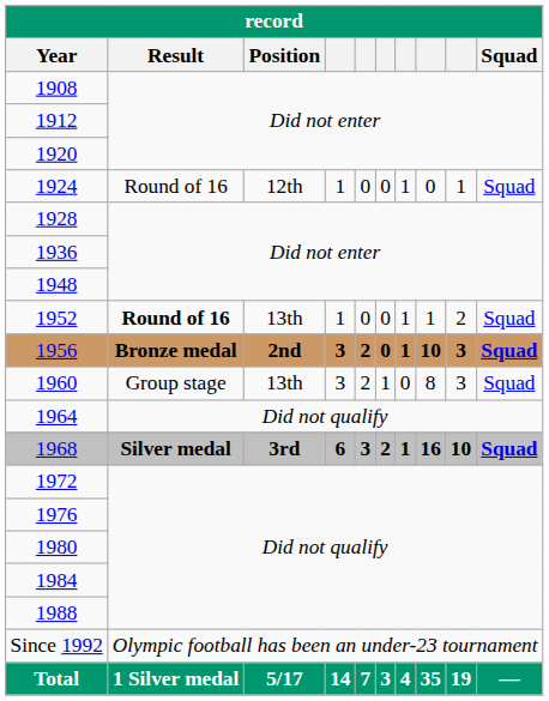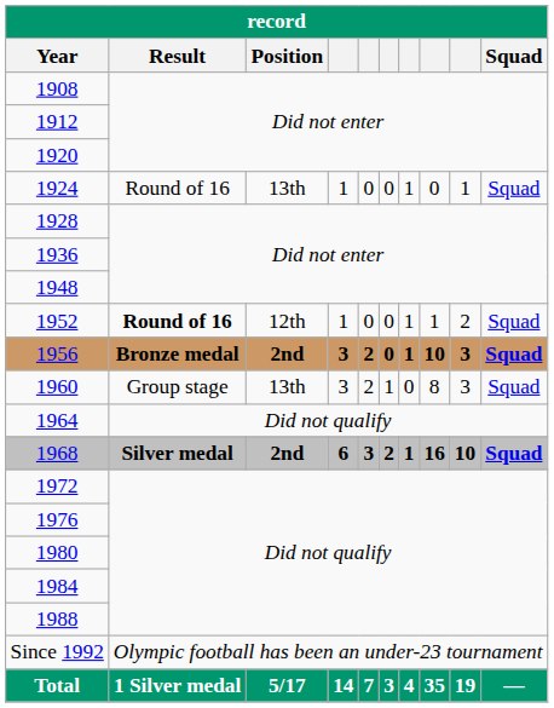 <table class="wikitable" style="text-align: center;">
 <tr>
 <th style="color:white; background:#00966E;" colspan=10><a href='#'></a> record</th>
 </tr>
 <tr>
 <th>Year</th>
 <th>Result</th>
 <th>Position</th>
 <th></th>
 <th></th>
 <th></th>
 <th></th>
 <th></th>
 <th></th>
 <th>Squad</th>
 </tr>
 <tr>
 <td> <a href='#'>1908</a></td>
 <td colspan=9 rowspan=3><em>Did not enter</em></td>
 </tr>
 <tr>
 <td> <a href='#'>1912</a></td>
 </tr>
 <tr>
 <td> <a href='#'>1920</a></td>
 </tr>
 <tr>
 <td> <a href='#'>1924</a></td>
 <td>Round of 16</td>
-<td>12th</td>
+<td>13th</td>
 <td>1</td>
 <td>0</td>
 <td>0</td>
 <td>1</td>
 <td>0</td>
 <td>1</td>
 <td><a href='#'>Squad</a></td>
 </tr>
 <tr>
 <td> <a href='#'>1928</a></td>
 <td colspan=9 rowspan=3><em>Did not enter</em></td>
 </tr>
 <tr>
 <td> <a href='#'>1936</a></td>
 </tr>
 <tr>
 <td> <a href='#'>1948</a></td>
 </tr>
 <tr>
 <td> <a href='#'>1952</a></td>
 <td><strong>Round of 16</strong></td>
-<td>13th</td>
+<td>12th</td>
 <td>1</td>
 <td>0</td>
 <td>0</td>
 <td>1</td>
 <td>1</td>
 <td>2</td>
 <td><a href='#'>Squad</a></td>
 </tr>
 <tr style="background:#cc9966">
 <td> <a href='#'>1956</a></td>
 <td><strong>Bronze medal</strong></td>
 <td><strong>2nd</strong></td>
 <td><strong>3</strong></td>
 <td><strong>2</strong></td>
 <td><strong>0</strong></td>
 <td><strong>1</strong></td>
 <td><strong>10</strong></td>
 <td><strong>3</strong></td>
 <td><strong><a href='#'>Squad</a></strong></td>
 </tr>
 <tr>
 <td> <a href='#'>1960</a></td>
 <td>Group stage</td>
 <td>13th</td>
 <td>3</td>
 <td>2</td>
 <td>1</td>
 <td>0</td>
 <td>8</td>
 <td>3</td>
 <td><a href='#'>Squad</a></td>
 </tr>
 <tr>
 <td> <a href='#'>1964</a></td>
 <td colspan=9><em>Did not qualify</em></td>
 </tr>
 <tr style="background:silver">
 <td> <a href='#'>1968</a></td>
 <td><strong>Silver medal</strong></td>
-<td><strong>3rd</strong></td>
+<td><strong>2nd</strong></td>
 <td><strong>6</strong></td>
 <td><strong>3</strong></td>
 <td><strong>2</strong></td>
 <td><strong>1</strong></td>
 <td><strong>16</strong></td>
 <td><strong>10</strong></td>
 <td><strong><a href='#'>Squad</a></strong></td>
 </tr>
 <tr>
 <td> <a href='#'>1972</a></td>
 <td colspan=9 rowspan=5><em>Did not qualify</em></td>
 </tr>
 <tr>
 <td> <a href='#'>1976</a></td>
 </tr>
 <tr>
 <td> <a href='#'>1980</a></td>
 </tr>
 <tr>
 <td> <a href='#'>1984</a></td>
 </tr>
 <tr>
 <td> <a href='#'>1988</a></td>
 </tr>
 <tr>
 <td>Since <a href='#'>1992</a></td>
 <td colspan=9><em>Olympic football has been an under-23 tournament</em></td>
 </tr>
 <tr>
 <th style="color:white; background:#00966E;">Total</th>
 <th style="color:white; background:#00966E;">1 Silver medal</th>
 <th style="color:white; background:#00966E;">5/17</th>
 <th style="color:white; background:#00966E;">14</th>
 <th style="color:white; background:#00966E;">7</th>
 <th style="color:white; background:#00966E;">3</th>
 <th style="color:white; background:#00966E;">4</th>
 <th style="color:white; background:#00966E;">35</th>
 <th style="color:white; background:#00966E;">19</th>
 <th style="color:white; background:#00966E;">—</th>
 </tr>
 </table>
